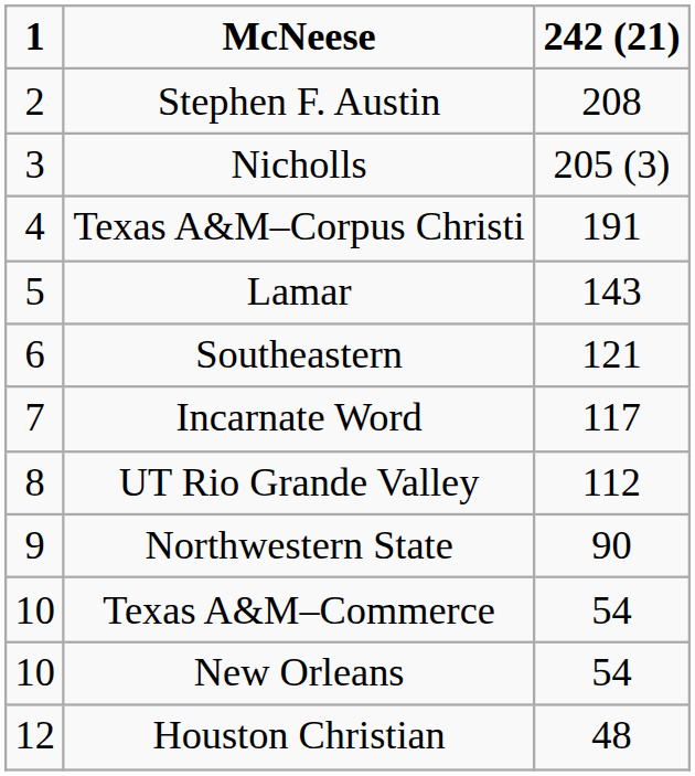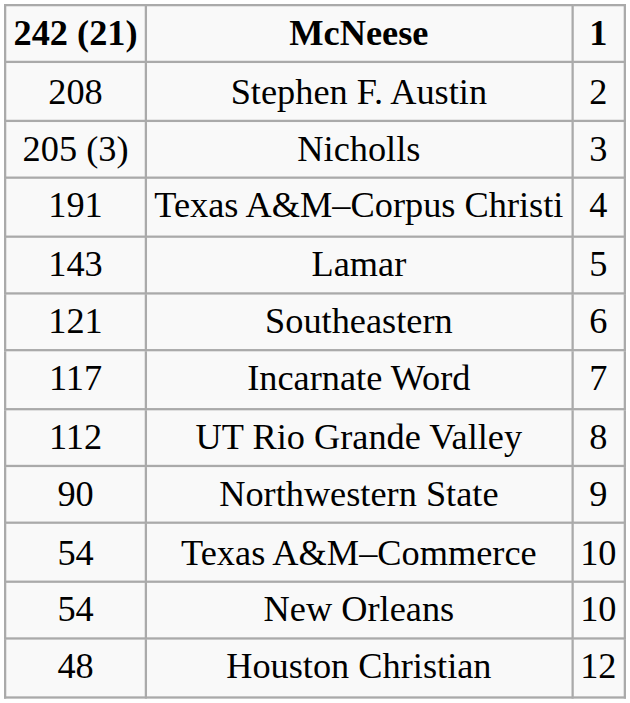 <table class="wikitable">
 <tr align="center">
+<td><strong>242 (21)</strong></td>
+<td><strong>McNeese</strong></td>
 <td><strong>1</strong></td>
-<td><strong>McNeese</strong></td>
-<td><strong>242 (21)</strong></td>
 </tr>
 <tr align="center">
+<td>208</td>
+<td>Stephen F. Austin</td>
 <td>2</td>
-<td>Stephen F. Austin</td>
-<td>208</td>
 </tr>
 <tr align="center">
+<td>205 (3)</td>
+<td>Nicholls</td>
 <td>3</td>
-<td>Nicholls</td>
-<td>205 (3)</td>
 </tr>
 <tr align="center">
+<td>191</td>
+<td>Texas A&M–Corpus Christi</td>
 <td>4</td>
-<td>Texas A&M–Corpus Christi</td>
-<td>191</td>
 </tr>
 <tr align="center">
+<td>143</td>
+<td>Lamar</td>
 <td>5</td>
-<td>Lamar</td>
-<td>143</td>
 </tr>
 <tr align="center">
+<td>121</td>
+<td>Southeastern</td>
 <td>6</td>
-<td>Southeastern</td>
-<td>121</td>
 </tr>
 <tr align="center">
+<td>117</td>
+<td>Incarnate Word</td>
 <td>7</td>
-<td>Incarnate Word</td>
-<td>117</td>
 </tr>
 <tr align="center">
+<td>112</td>
+<td>UT Rio Grande Valley</td>
 <td>8</td>
-<td>UT Rio Grande Valley</td>
-<td>112</td>
 </tr>
 <tr align="center">
+<td>90</td>
+<td>Northwestern State</td>
 <td>9</td>
-<td>Northwestern State</td>
-<td>90</td>
 </tr>
 <tr align="center">
+<td>54</td>
+<td>Texas A&M–Commerce</td>
 <td>10</td>
-<td>Texas A&M–Commerce</td>
-<td>54</td>
 </tr>
 <tr align="center">
+<td>54</td>
+<td>New Orleans</td>
 <td>10</td>
-<td>New Orleans</td>
-<td>54</td>
 </tr>
 <tr align="center">
+<td>48</td>
+<td>Houston Christian</td>
 <td>12</td>
-<td>Houston Christian</td>
-<td>48</td>
 </tr>
 </table>
